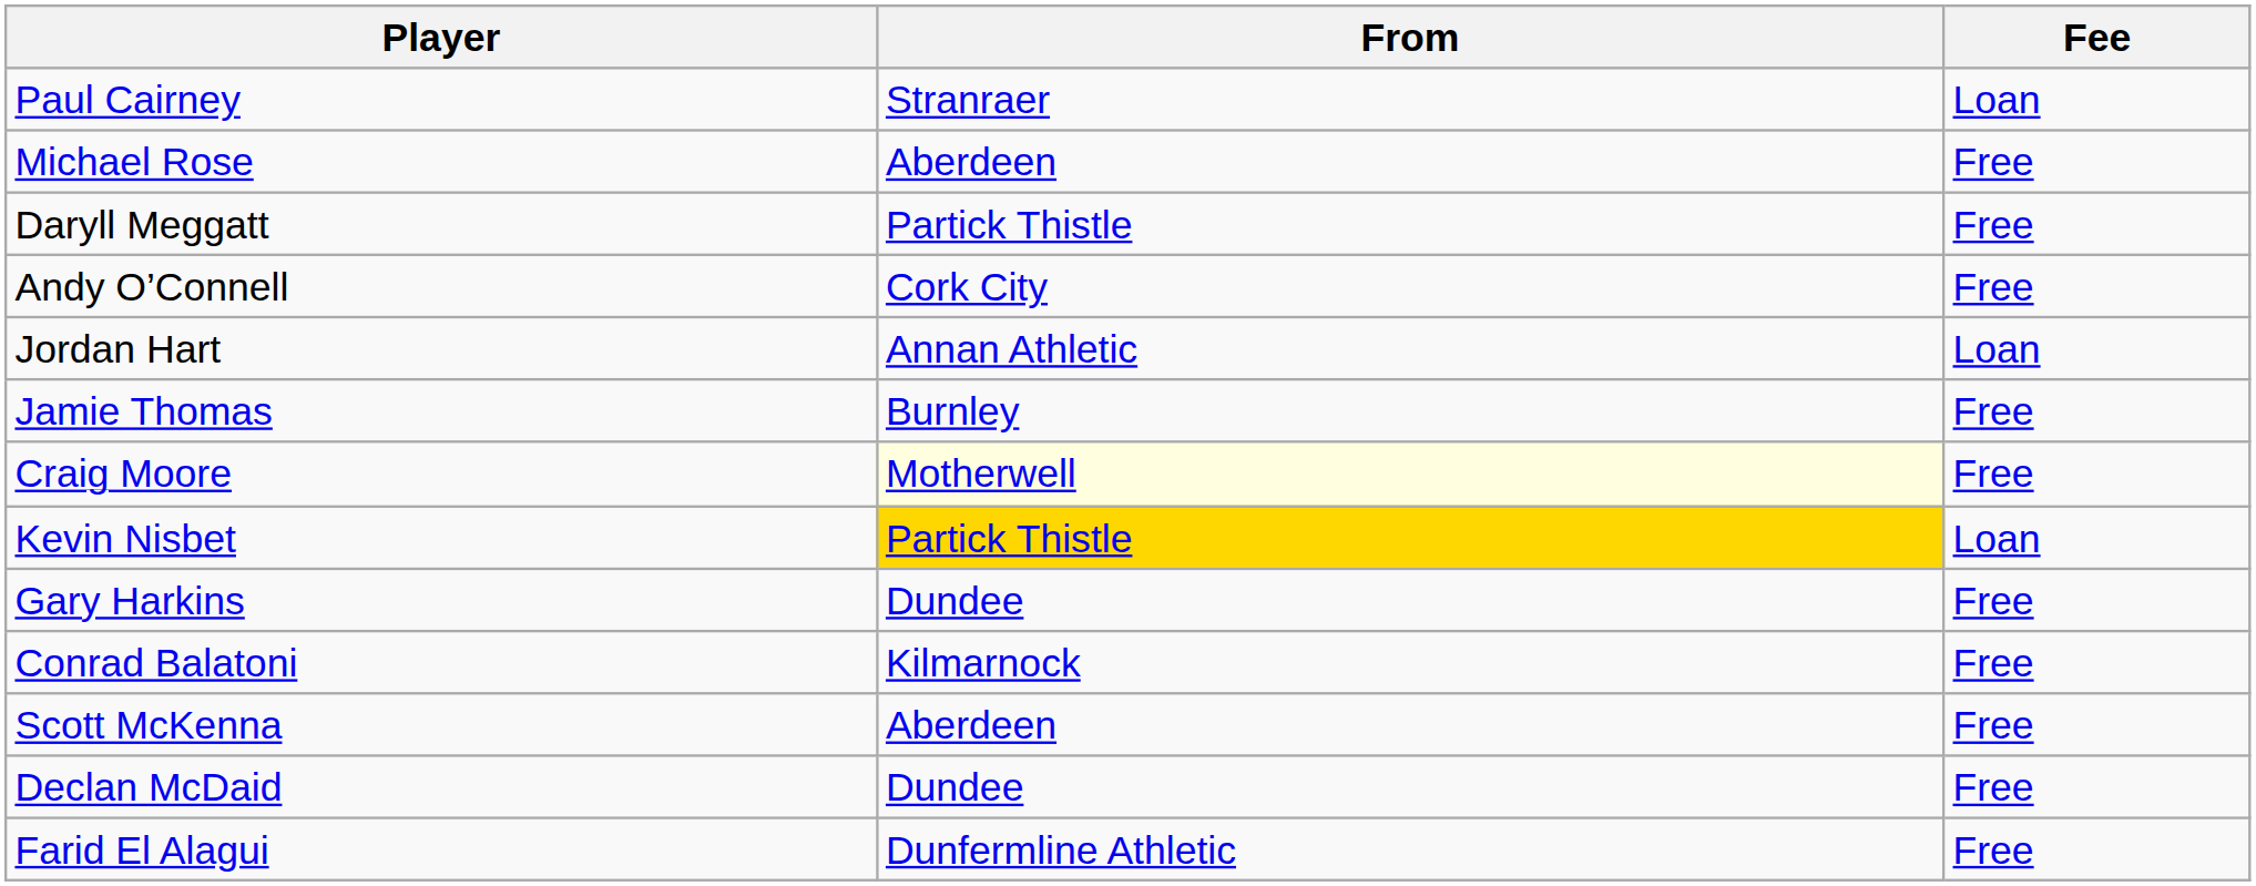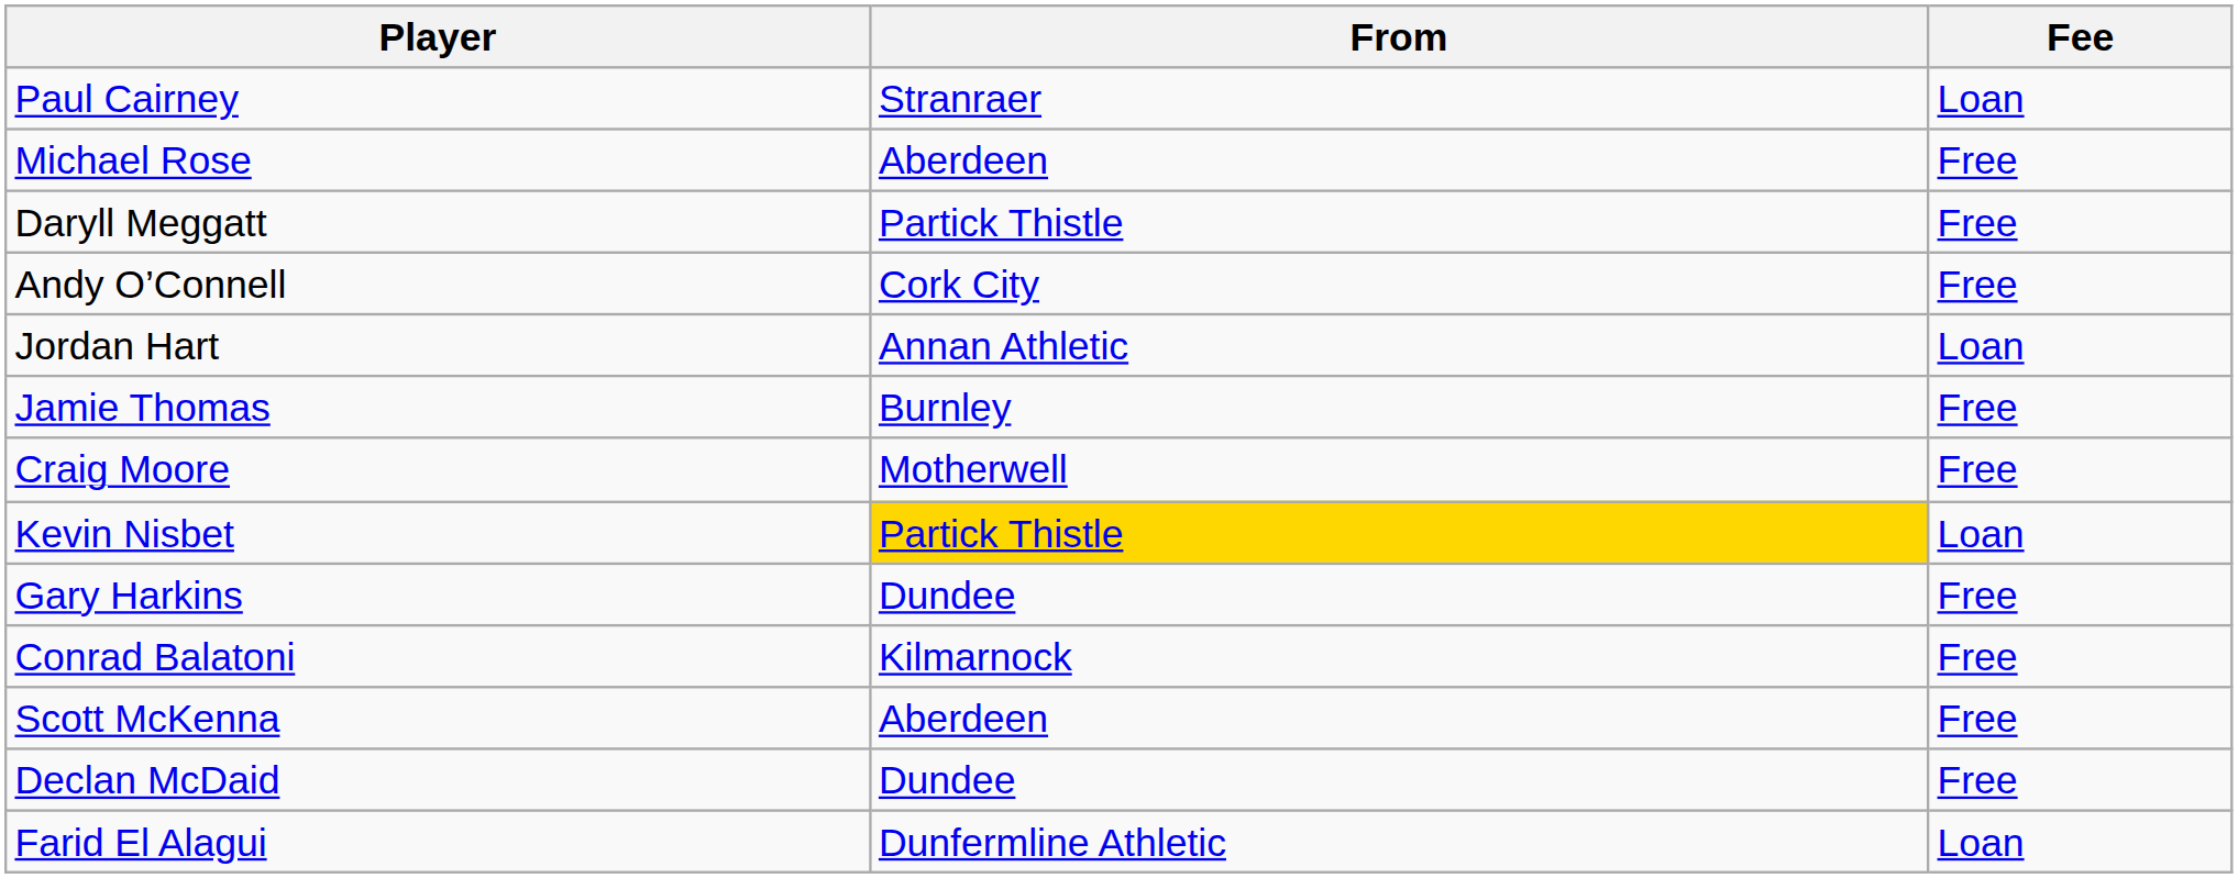 <table class="wikitable" style="text-align:center; font-size:95%;width:98%; text-align:left">
 <tr>
 <th>Player</th>
 <th>From</th>
 <th>Fee</th>
 </tr>
 <tr>
 <td> <a href='#'>Paul Cairney</a></td>
 <td> <a href='#'>Stranraer</a></td>
 <td><a href='#'>Loan</a></td>
 </tr>
 <tr>
 <td> <a href='#'>Michael Rose</a></td>
 <td> <a href='#'>Aberdeen</a></td>
 <td><a href='#'>Free</a></td>
 </tr>
 <tr>
 <td> Daryll Meggatt</td>
 <td> <a href='#'>Partick Thistle</a></td>
 <td><a href='#'>Free</a></td>
 </tr>
 <tr>
 <td> Andy O’Connell</td>
 <td> <a href='#'>Cork City</a></td>
 <td><a href='#'>Free</a></td>
 </tr>
 <tr>
 <td> Jordan Hart</td>
 <td> <a href='#'>Annan Athletic</a></td>
 <td><a href='#'>Loan</a></td>
 </tr>
 <tr>
 <td> <a href='#'>Jamie Thomas</a></td>
 <td> <a href='#'>Burnley</a></td>
 <td><a href='#'>Free</a></td>
 </tr>
 <tr>
 <td> <a href='#'>Craig Moore</a></td>
-<td style="background: lightyellow;"> <a href='#'>Motherwell</a></td>
+<td> <a href='#'>Motherwell</a></td>
 <td><a href='#'>Free</a></td>
 </tr>
 <tr>
 <td> <a href='#'>Kevin Nisbet</a></td>
 <td style="background: gold;"> <a href='#'>Partick Thistle</a></td>
 <td><a href='#'>Loan</a></td>
 </tr>
 <tr>
 <td> <a href='#'>Gary Harkins</a></td>
 <td> <a href='#'>Dundee</a></td>
 <td><a href='#'>Free</a></td>
 </tr>
 <tr>
 <td> <a href='#'>Conrad Balatoni</a></td>
 <td> <a href='#'>Kilmarnock</a></td>
 <td><a href='#'>Free</a></td>
 </tr>
 <tr>
 <td> <a href='#'>Scott McKenna</a></td>
 <td> <a href='#'>Aberdeen</a></td>
 <td><a href='#'>Free</a></td>
 </tr>
 <tr>
 <td> <a href='#'>Declan McDaid</a></td>
 <td> <a href='#'>Dundee</a></td>
 <td><a href='#'>Free</a></td>
 </tr>
 <tr>
 <td> <a href='#'>Farid El Alagui</a></td>
 <td> <a href='#'>Dunfermline Athletic</a></td>
-<td><a href='#'>Free</a></td>
+<td><a href='#'>Loan</a></td>
 </tr>
 </table>
